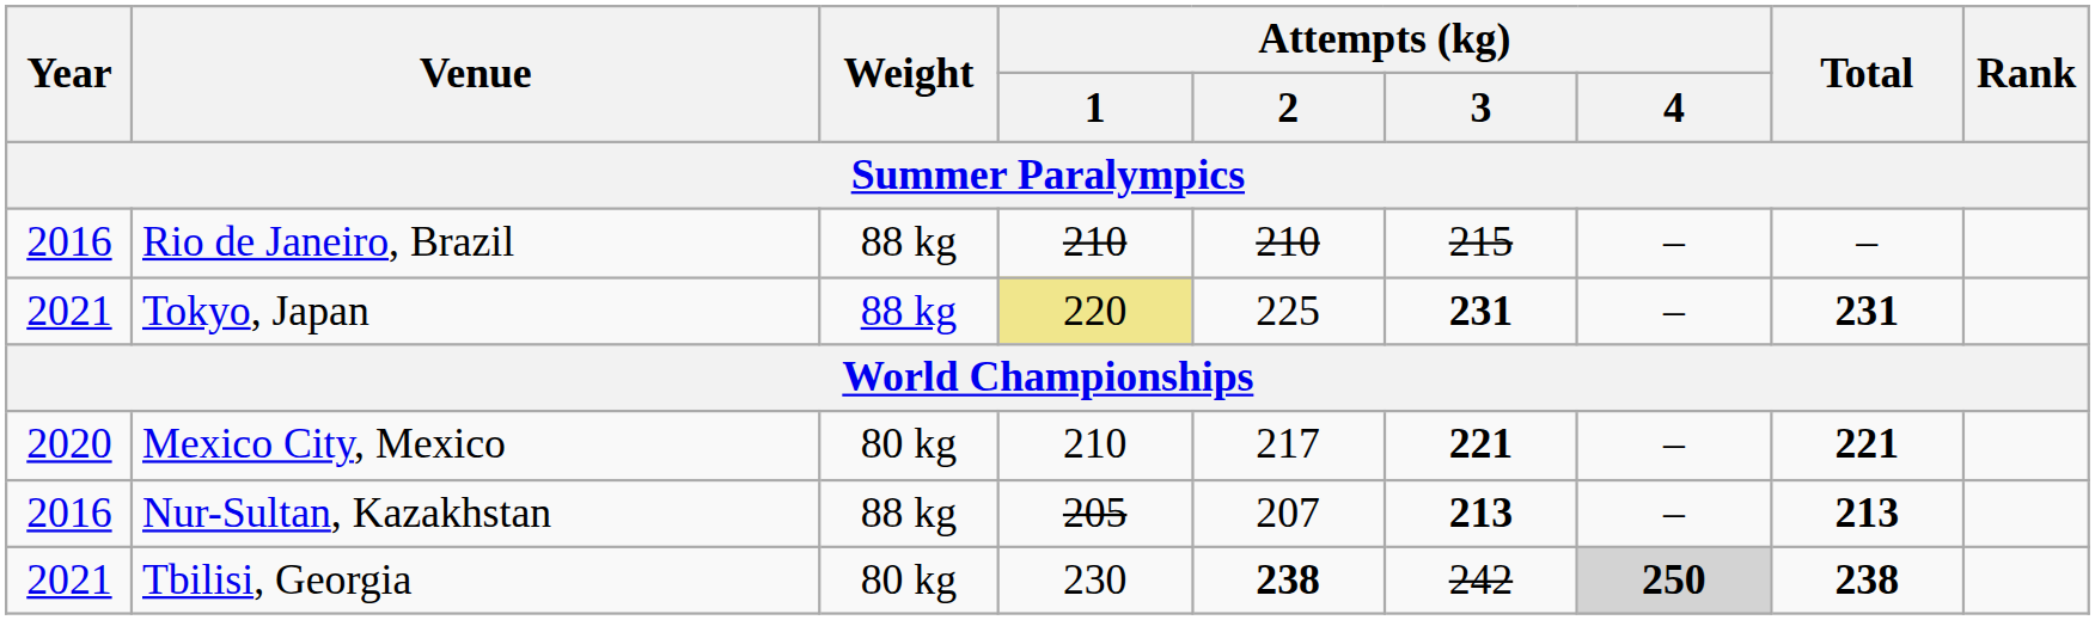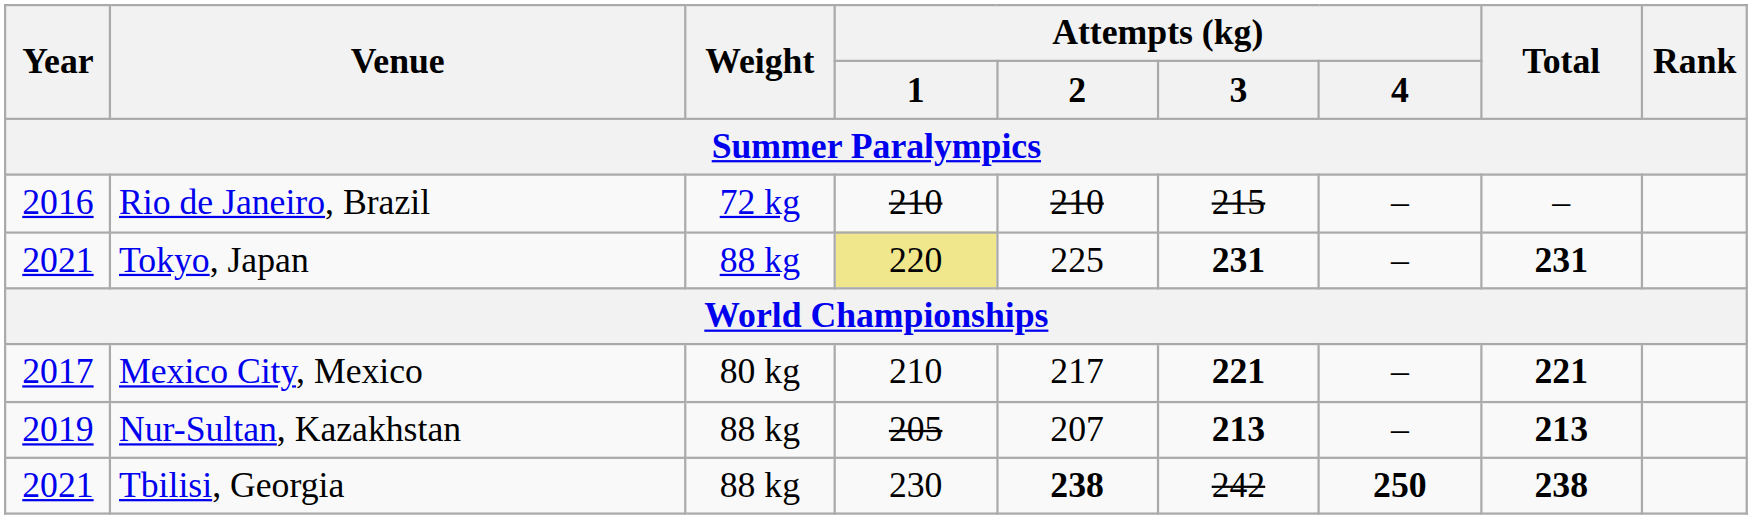 <table class = "wikitable" style="text-align:center;">
 <tr>
 <th rowspan=2 width=40>Year</th>
 <th rowspan=2 width=250>Venue</th>
 <th rowspan=2 width=60>Weight</th>
 <th colspan=4>Attempts (kg)</th>
 <th rowspan=2 width=65>Total</th>
 <th rowspan=2 width=40>Rank</th>
 </tr>
 <tr>
 <th width=65>1</th>
 <th width=65>2</th>
 <th width=65>3</th>
 <th width=65>4</th>
 </tr>
 <tr>
 <th colspan=13><a href='#'>Summer Paralympics</a></th>
 </tr>
 <tr>
 <td><a href='#'>2016</a></td>
 <td align=left><a href='#'>Rio de Janeiro</a>, Brazil</td>
-<td>88 kg</td>
+<td><a href='#'>72 kg</a></td>
 <td><s>210</s></td>
 <td><s>210</s></td>
 <td><s>215</s></td>
 <td>–</td>
 <td>–</td>
 <td><strong></strong></td>
 </tr>
 <tr>
 <td><a href='#'>2021</a></td>
 <td align=left><a href='#'>Tokyo</a>, Japan</td>
 <td><a href='#'>88 kg</a></td>
 <td style="background: khaki;">220</td>
 <td>225</td>
 <td><strong>231</strong> <strong></strong></td>
 <td>–</td>
 <td><strong>231</strong></td>
 <td></td>
 </tr>
 <tr>
 <th colspan=13><a href='#'>World Championships</a></th>
 </tr>
 <tr>
-<td><a href='#'>2020</a></td>
+<td><a href='#'>2017</a></td>
 <td align=left><a href='#'>Mexico City</a>, Mexico</td>
 <td>80 kg</td>
 <td>210</td>
 <td>217</td>
 <td><strong>221</strong></td>
 <td>–</td>
 <td><strong>221</strong></td>
 <td></td>
 </tr>
 <tr>
-<td><a href='#'>2016</a></td>
+<td><a href='#'>2019</a></td>
 <td align=left><a href='#'>Nur-Sultan</a>, Kazakhstan</td>
 <td>88 kg</td>
 <td><s>205</s></td>
 <td>207</td>
 <td><strong>213</strong></td>
 <td>–</td>
 <td><strong>213</strong></td>
 <td></td>
 </tr>
 <tr>
 <td><a href='#'>2021</a></td>
 <td align=left><a href='#'>Tbilisi</a>, Georgia</td>
-<td>80 kg</td>
+<td>88 kg</td>
 <td>230</td>
 <td><strong>238</strong></td>
 <td><s>242</s></td>
-<td style="background: lightgrey;"><strong>250</strong> <strong></strong></td>
+<td><strong>250</strong> <strong></strong></td>
 <td><strong>238</strong></td>
 <td></td>
 </tr>
 </table>
